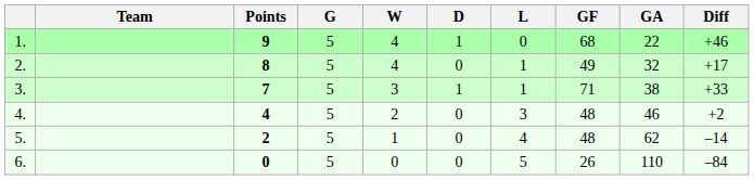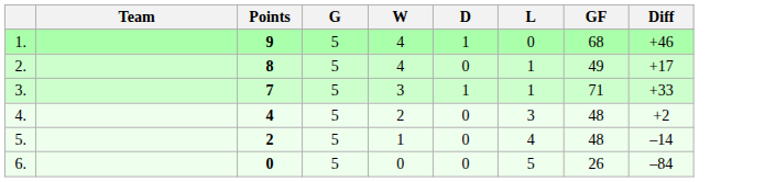 <table class=wikitable style="text-align:center">
 <tr bgcolor="#DCDCDC">
 <th width="25"></th>
 <th width="200">Team</th>
 <th width="60">Points</th>
 <th width="60">G</th>
 <th width="60">W</th>
 <th width="60">D</th>
 <th width="60">L</th>
 <th width="60">GF</th>
-<th width="60">GA</th>
 <th width="60">Diff</th>
 </tr>
 <tr bgcolor=#AAFFAA>
 <td>1.</td>
 <td align=left></td>
 <td><strong>9</strong></td>
 <td>5</td>
 <td>4</td>
 <td>1</td>
 <td>0</td>
 <td>68</td>
-<td>22</td>
 <td>+46</td>
 </tr>
 <tr bgcolor=#CCFFCC>
 <td>2.</td>
 <td align=left></td>
 <td><strong>8</strong></td>
 <td>5</td>
 <td>4</td>
 <td>0</td>
 <td>1</td>
 <td>49</td>
-<td>32</td>
 <td>+17</td>
 </tr>
 <tr bgcolor=#CCFFCC>
 <td>3.</td>
 <td align=left></td>
 <td><strong>7</strong></td>
 <td>5</td>
 <td>3</td>
 <td>1</td>
 <td>1</td>
 <td>71</td>
-<td>38</td>
 <td>+33</td>
 </tr>
 <tr bgcolor=#EEFFEE>
 <td>4.</td>
 <td align=left></td>
 <td><strong>4</strong></td>
 <td>5</td>
 <td>2</td>
 <td>0</td>
 <td>3</td>
 <td>48</td>
-<td>46</td>
 <td>+2</td>
 </tr>
 <tr bgcolor=#EEFFEE>
 <td>5.</td>
 <td align=left></td>
 <td><strong>2</strong></td>
 <td>5</td>
 <td>1</td>
 <td>0</td>
 <td>4</td>
 <td>48</td>
-<td>62</td>
 <td>–14</td>
 </tr>
 <tr bgcolor=#EEFFEE>
 <td>6.</td>
 <td align=left></td>
 <td><strong>0</strong></td>
 <td>5</td>
 <td>0</td>
 <td>0</td>
 <td>5</td>
 <td>26</td>
-<td>110</td>
 <td>–84</td>
 </tr>
 </table>
